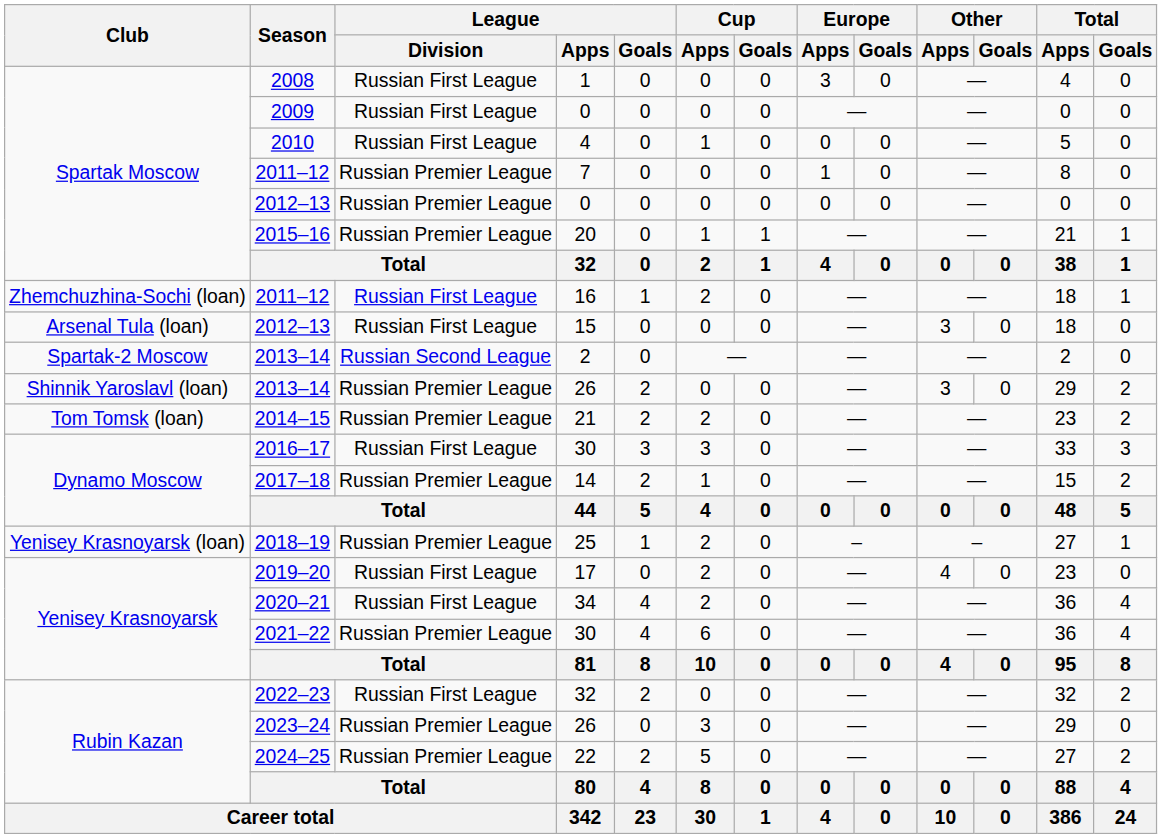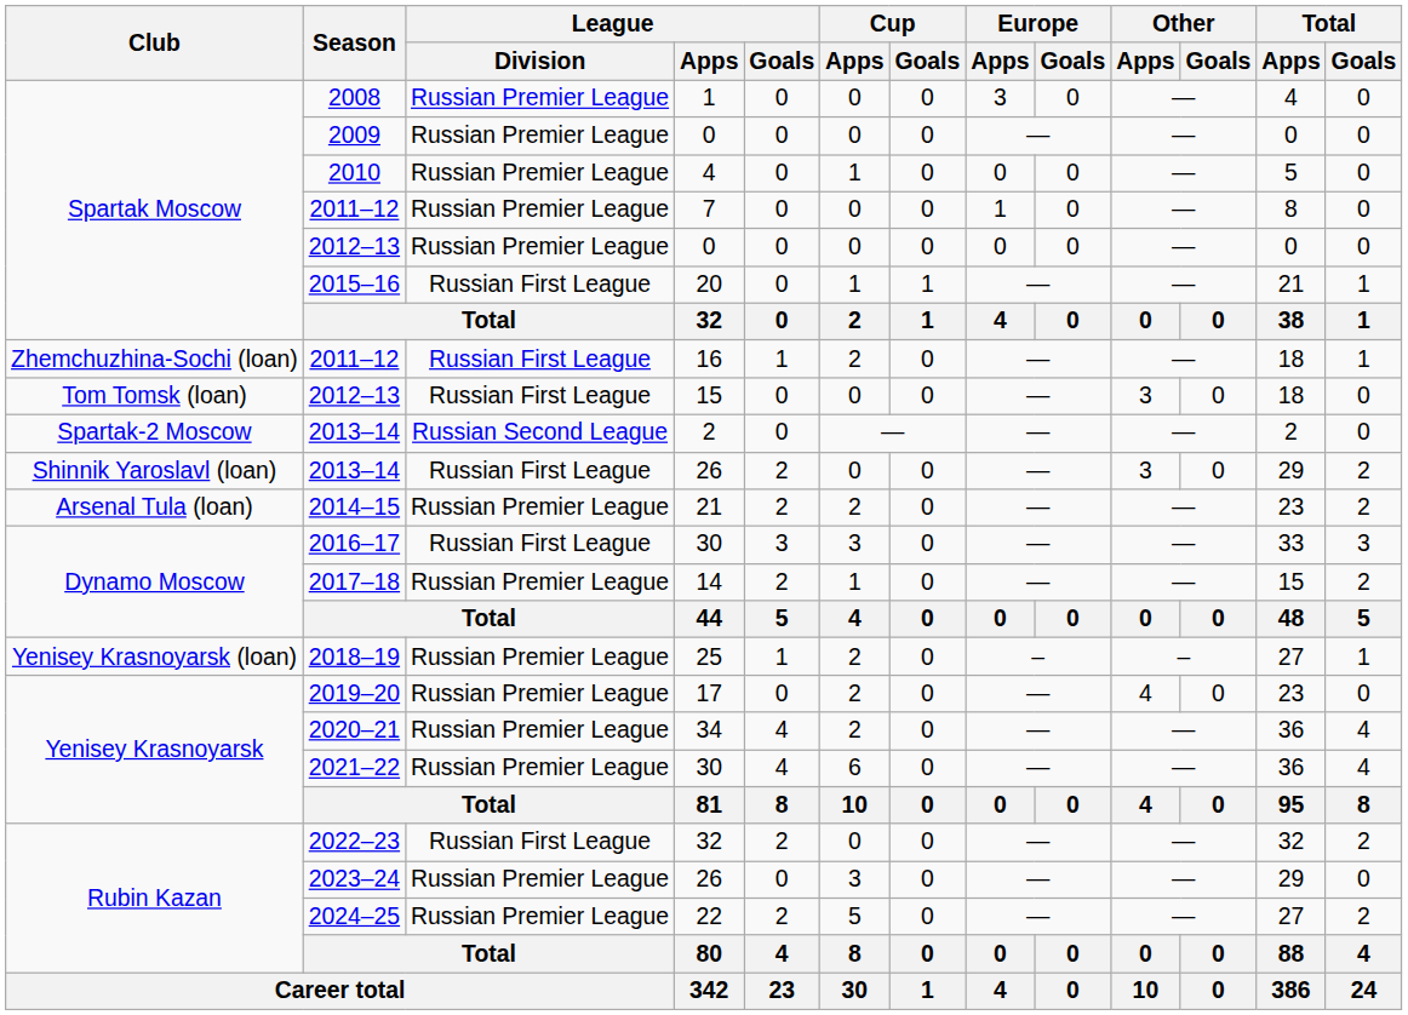 <table class="wikitable" style="text-align: center;">
 <tr>
 <th rowspan="2">Club</th>
 <th rowspan="2">Season</th>
 <th colspan="3">League</th>
 <th colspan="2">Cup</th>
 <th colspan="2">Europe</th>
 <th colspan="2">Other</th>
 <th colspan="2">Total</th>
 </tr>
 <tr>
 <th>Division</th>
 <th>Apps</th>
 <th>Goals</th>
 <th>Apps</th>
 <th>Goals</th>
 <th>Apps</th>
 <th>Goals</th>
 <th>Apps</th>
 <th>Goals</th>
 <th>Apps</th>
 <th>Goals</th>
 </tr>
 <tr>
 <td rowspan=7><a href='#'>Spartak Moscow</a></td>
 <td><a href='#'>2008</a></td>
-<td>Russian First League</td>
+<td><a href='#'>Russian Premier League</a></td>
 <td>1</td>
 <td>0</td>
 <td>0</td>
 <td>0</td>
 <td>3</td>
 <td>0</td>
 <td colspan="2">—</td>
 <td>4</td>
 <td>0</td>
 </tr>
 <tr>
 <td><a href='#'>2009</a></td>
-<td>Russian First League</td>
+<td>Russian Premier League</td>
 <td>0</td>
 <td>0</td>
 <td>0</td>
 <td>0</td>
 <td colspan="2">—</td>
 <td colspan="2">—</td>
 <td>0</td>
 <td>0</td>
 </tr>
 <tr>
 <td><a href='#'>2010</a></td>
-<td>Russian First League</td>
+<td>Russian Premier League</td>
 <td>4</td>
 <td>0</td>
 <td>1</td>
 <td>0</td>
 <td>0</td>
 <td>0</td>
 <td colspan="2">—</td>
 <td>5</td>
 <td>0</td>
 </tr>
 <tr>
 <td><a href='#'>2011–12</a></td>
 <td>Russian Premier League</td>
 <td>7</td>
 <td>0</td>
 <td>0</td>
 <td>0</td>
 <td>1</td>
 <td>0</td>
 <td colspan="2">—</td>
 <td>8</td>
 <td>0</td>
 </tr>
 <tr>
 <td><a href='#'>2012–13</a></td>
 <td>Russian Premier League</td>
 <td>0</td>
 <td>0</td>
 <td>0</td>
 <td>0</td>
 <td>0</td>
 <td>0</td>
 <td colspan="2">—</td>
 <td>0</td>
 <td>0</td>
 </tr>
 <tr>
 <td><a href='#'>2015–16</a></td>
-<td>Russian Premier League</td>
+<td>Russian First League</td>
 <td>20</td>
 <td>0</td>
 <td>1</td>
 <td>1</td>
 <td colspan="2">—</td>
 <td colspan="2">—</td>
 <td>21</td>
 <td>1</td>
 </tr>
 <tr>
 <th colspan=2>Total</th>
 <th>32</th>
 <th>0</th>
 <th>2</th>
 <th>1</th>
 <th>4</th>
 <th>0</th>
 <th>0</th>
 <th>0</th>
 <th>38</th>
 <th>1</th>
 </tr>
 <tr>
 <td><a href='#'>Zhemchuzhina-Sochi</a> (loan)</td>
 <td><a href='#'>2011–12</a></td>
 <td><a href='#'>Russian First League</a></td>
 <td>16</td>
 <td>1</td>
 <td>2</td>
 <td>0</td>
 <td colspan="2">—</td>
 <td colspan="2">—</td>
 <td>18</td>
 <td>1</td>
 </tr>
 <tr>
-<td><a href='#'>Arsenal Tula</a> (loan)</td>
+<td><a href='#'>Tom Tomsk</a> (loan)</td>
 <td><a href='#'>2012–13</a></td>
 <td>Russian First League</td>
 <td>15</td>
 <td>0</td>
 <td>0</td>
 <td>0</td>
 <td colspan="2">—</td>
 <td>3</td>
 <td>0</td>
 <td>18</td>
 <td>0</td>
 </tr>
 <tr>
 <td><a href='#'>Spartak-2 Moscow</a></td>
 <td><a href='#'>2013–14</a></td>
 <td><a href='#'>Russian Second League</a></td>
 <td>2</td>
 <td>0</td>
 <td colspan="2">—</td>
 <td colspan="2">—</td>
 <td colspan="2">—</td>
 <td>2</td>
 <td>0</td>
 </tr>
 <tr>
 <td><a href='#'>Shinnik Yaroslavl</a> (loan)</td>
 <td><a href='#'>2013–14</a></td>
-<td>Russian Premier League</td>
+<td>Russian First League</td>
 <td>26</td>
 <td>2</td>
 <td>0</td>
 <td>0</td>
 <td colspan="2">—</td>
 <td>3</td>
 <td>0</td>
 <td>29</td>
 <td>2</td>
 </tr>
 <tr>
-<td><a href='#'>Tom Tomsk</a> (loan)</td>
+<td><a href='#'>Arsenal Tula</a> (loan)</td>
 <td><a href='#'>2014–15</a></td>
 <td>Russian Premier League</td>
 <td>21</td>
 <td>2</td>
 <td>2</td>
 <td>0</td>
 <td colspan="2">—</td>
 <td colspan="2">—</td>
 <td>23</td>
 <td>2</td>
 </tr>
 <tr>
 <td rowspan=3><a href='#'>Dynamo Moscow</a></td>
 <td><a href='#'>2016–17</a></td>
 <td>Russian First League</td>
 <td>30</td>
 <td>3</td>
 <td>3</td>
 <td>0</td>
 <td colspan="2">—</td>
 <td colspan="2">—</td>
 <td>33</td>
 <td>3</td>
 </tr>
 <tr>
 <td><a href='#'>2017–18</a></td>
 <td>Russian Premier League</td>
 <td>14</td>
 <td>2</td>
 <td>1</td>
 <td>0</td>
 <td colspan="2">—</td>
 <td colspan="2">—</td>
 <td>15</td>
 <td>2</td>
 </tr>
 <tr>
 <th colspan=2>Total</th>
 <th>44</th>
 <th>5</th>
 <th>4</th>
 <th>0</th>
 <th>0</th>
 <th>0</th>
 <th>0</th>
 <th>0</th>
 <th>48</th>
 <th>5</th>
 </tr>
 <tr>
 <td><a href='#'>Yenisey Krasnoyarsk</a> (loan)</td>
 <td><a href='#'>2018–19</a></td>
 <td>Russian Premier League</td>
 <td>25</td>
 <td>1</td>
 <td>2</td>
 <td>0</td>
 <td colspan=2>–</td>
 <td colspan=2>–</td>
 <td>27</td>
 <td>1</td>
 </tr>
 <tr>
 <td rowspan="4"><a href='#'>Yenisey Krasnoyarsk</a></td>
 <td><a href='#'>2019–20</a></td>
-<td>Russian First League</td>
+<td>Russian Premier League</td>
 <td>17</td>
 <td>0</td>
 <td>2</td>
 <td>0</td>
 <td colspan="2">—</td>
 <td>4</td>
 <td>0</td>
 <td>23</td>
 <td>0</td>
 </tr>
 <tr>
 <td><a href='#'>2020–21</a></td>
-<td>Russian First League</td>
+<td>Russian Premier League</td>
 <td>34</td>
 <td>4</td>
 <td>2</td>
 <td>0</td>
 <td colspan="2">—</td>
 <td colspan="2">—</td>
 <td>36</td>
 <td>4</td>
 </tr>
 <tr>
 <td><a href='#'>2021–22</a></td>
 <td>Russian Premier League</td>
 <td>30</td>
 <td>4</td>
 <td>6</td>
 <td>0</td>
 <td colspan="2">—</td>
 <td colspan="2">—</td>
 <td>36</td>
 <td>4</td>
 </tr>
 <tr>
 <th colspan="2">Total</th>
 <th>81</th>
 <th>8</th>
 <th>10</th>
 <th>0</th>
 <th>0</th>
 <th>0</th>
 <th>4</th>
 <th>0</th>
 <th>95</th>
 <th>8</th>
 </tr>
 <tr>
 <td rowspan="4"><a href='#'>Rubin Kazan</a></td>
 <td><a href='#'>2022–23</a></td>
 <td>Russian First League</td>
 <td>32</td>
 <td>2</td>
 <td>0</td>
 <td>0</td>
 <td colspan="2">—</td>
 <td colspan="2">—</td>
 <td>32</td>
 <td>2</td>
 </tr>
 <tr>
 <td><a href='#'>2023–24</a></td>
 <td>Russian Premier League</td>
 <td>26</td>
 <td>0</td>
 <td>3</td>
 <td>0</td>
 <td colspan="2">—</td>
 <td colspan="2">—</td>
 <td>29</td>
 <td>0</td>
 </tr>
 <tr>
 <td><a href='#'>2024–25</a></td>
 <td>Russian Premier League</td>
 <td>22</td>
 <td>2</td>
 <td>5</td>
 <td>0</td>
 <td colspan="2">—</td>
 <td colspan="2">—</td>
 <td>27</td>
 <td>2</td>
 </tr>
 <tr>
 <th colspan="2">Total</th>
 <th>80</th>
 <th>4</th>
 <th>8</th>
 <th>0</th>
 <th>0</th>
 <th>0</th>
 <th>0</th>
 <th>0</th>
 <th>88</th>
 <th>4</th>
 </tr>
 <tr>
 <th colspan="3">Career total</th>
 <th>342</th>
 <th>23</th>
 <th>30</th>
 <th>1</th>
 <th>4</th>
 <th>0</th>
 <th>10</th>
 <th>0</th>
 <th>386</th>
 <th>24</th>
 </tr>
 </table>
